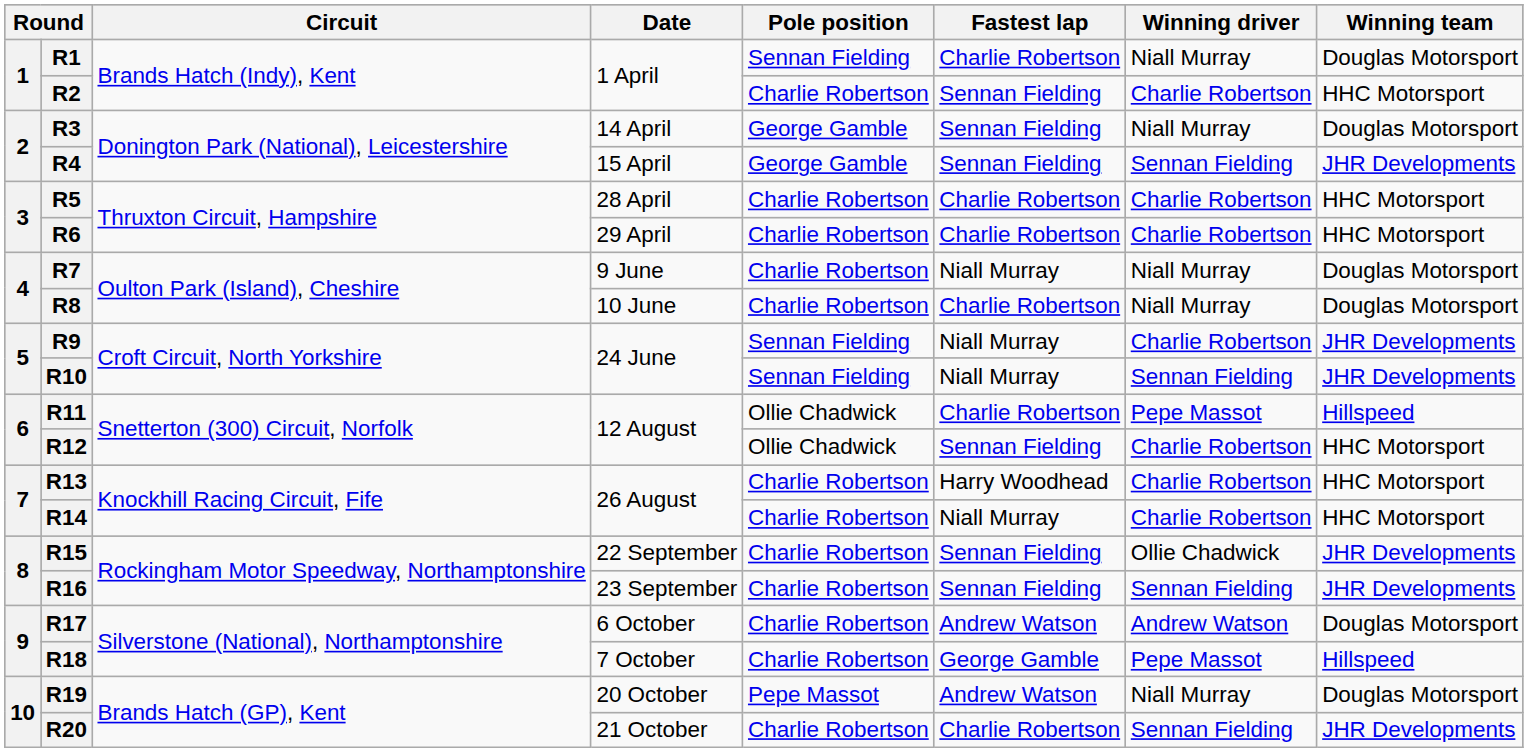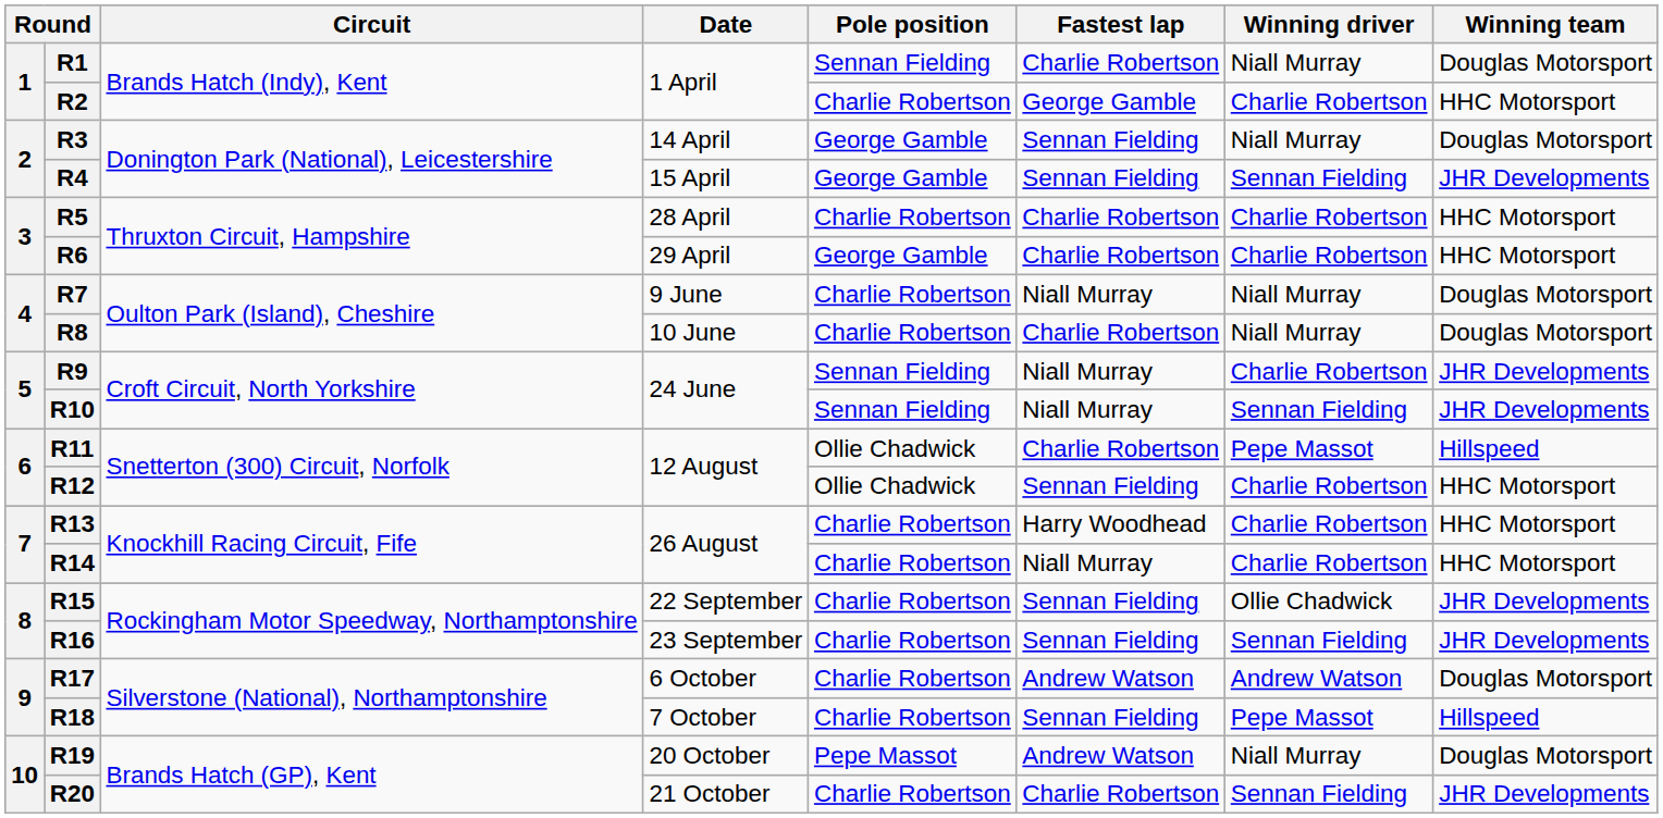 <table class="wikitable" style="font-size: 85%">
 <tr>
 <th colspan=2>Round</th>
 <th>Circuit</th>
 <th>Date</th>
 <th>Pole position</th>
 <th>Fastest lap</th>
 <th>Winning driver</th>
 <th>Winning team</th>
 </tr>
 <tr>
 <th rowspan=2>1</th>
 <th>R1</th>
 <td rowspan=2><a href='#'>Brands Hatch (Indy)</a>, <a href='#'>Kent</a></td>
 <td rowspan=2>1 April</td>
 <td> <a href='#'>Sennan Fielding</a></td>
 <td> <a href='#'>Charlie Robertson</a></td>
 <td> Niall Murray</td>
 <td>Douglas Motorsport</td>
 </tr>
 <tr>
 <th>R2</th>
 <td> <a href='#'>Charlie Robertson</a></td>
-<td> <a href='#'>Sennan Fielding</a></td>
+<td> <a href='#'>George Gamble</a></td>
 <td> <a href='#'>Charlie Robertson</a></td>
 <td>HHC Motorsport</td>
 </tr>
 <tr>
 <th rowspan=2>2</th>
 <th>R3</th>
 <td rowspan=2><a href='#'>Donington Park (National)</a>, <a href='#'>Leicestershire</a></td>
 <td>14 April</td>
 <td> <a href='#'>George Gamble</a></td>
 <td> <a href='#'>Sennan Fielding</a></td>
 <td> Niall Murray</td>
 <td>Douglas Motorsport</td>
 </tr>
 <tr>
 <th>R4</th>
 <td>15 April</td>
 <td> <a href='#'>George Gamble</a></td>
 <td> <a href='#'>Sennan Fielding</a></td>
 <td> <a href='#'>Sennan Fielding</a></td>
 <td><a href='#'>JHR Developments</a></td>
 </tr>
 <tr>
 <th rowspan=2>3</th>
 <th>R5</th>
 <td rowspan=2><a href='#'>Thruxton Circuit</a>, <a href='#'>Hampshire</a></td>
 <td>28 April</td>
 <td> <a href='#'>Charlie Robertson</a></td>
 <td> <a href='#'>Charlie Robertson</a></td>
 <td> <a href='#'>Charlie Robertson</a></td>
 <td>HHC Motorsport</td>
 </tr>
 <tr>
 <th>R6</th>
 <td>29 April</td>
-<td> <a href='#'>Charlie Robertson</a></td>
+<td> <a href='#'>George Gamble</a></td>
 <td> <a href='#'>Charlie Robertson</a></td>
 <td> <a href='#'>Charlie Robertson</a></td>
 <td>HHC Motorsport</td>
 </tr>
 <tr>
 <th rowspan=2>4</th>
 <th>R7</th>
 <td rowspan=2><a href='#'>Oulton Park (Island)</a>, <a href='#'>Cheshire</a></td>
 <td>9 June</td>
 <td> <a href='#'>Charlie Robertson</a></td>
 <td> Niall Murray</td>
 <td> Niall Murray</td>
 <td>Douglas Motorsport</td>
 </tr>
 <tr>
 <th>R8</th>
 <td>10 June</td>
 <td> <a href='#'>Charlie Robertson</a></td>
 <td> <a href='#'>Charlie Robertson</a></td>
 <td> Niall Murray</td>
 <td>Douglas Motorsport</td>
 </tr>
 <tr>
 <th rowspan=2>5</th>
 <th>R9</th>
 <td rowspan=2><a href='#'>Croft Circuit</a>, <a href='#'>North Yorkshire</a></td>
 <td rowspan=2>24 June</td>
 <td> <a href='#'>Sennan Fielding</a></td>
 <td> Niall Murray</td>
 <td> <a href='#'>Charlie Robertson</a></td>
 <td><a href='#'>JHR Developments</a></td>
 </tr>
 <tr>
 <th>R10</th>
 <td> <a href='#'>Sennan Fielding</a></td>
 <td> Niall Murray</td>
 <td> <a href='#'>Sennan Fielding</a></td>
 <td><a href='#'>JHR Developments</a></td>
 </tr>
 <tr>
 <th rowspan=2>6</th>
 <th>R11</th>
 <td rowspan=2><a href='#'>Snetterton (300) Circuit</a>, <a href='#'>Norfolk</a></td>
 <td rowspan=2>12 August</td>
 <td> Ollie Chadwick</td>
 <td> <a href='#'>Charlie Robertson</a></td>
 <td> <a href='#'>Pepe Massot</a></td>
 <td><a href='#'>Hillspeed</a></td>
 </tr>
 <tr>
 <th>R12</th>
 <td> Ollie Chadwick</td>
 <td> <a href='#'>Sennan Fielding</a></td>
 <td> <a href='#'>Charlie Robertson</a></td>
 <td>HHC Motorsport</td>
 </tr>
 <tr>
 <th rowspan=2>7</th>
 <th>R13</th>
 <td rowspan=2><a href='#'>Knockhill Racing Circuit</a>, <a href='#'>Fife</a></td>
 <td rowspan=2>26 August</td>
 <td> <a href='#'>Charlie Robertson</a></td>
 <td> Harry Woodhead</td>
 <td> <a href='#'>Charlie Robertson</a></td>
 <td>HHC Motorsport</td>
 </tr>
 <tr>
 <th>R14</th>
 <td> <a href='#'>Charlie Robertson</a></td>
 <td> Niall Murray</td>
 <td> <a href='#'>Charlie Robertson</a></td>
 <td>HHC Motorsport</td>
 </tr>
 <tr>
 <th rowspan=2>8</th>
 <th>R15</th>
 <td rowspan=2><a href='#'>Rockingham Motor Speedway</a>, <a href='#'>Northamptonshire</a></td>
 <td>22 September</td>
 <td> <a href='#'>Charlie Robertson</a></td>
 <td> <a href='#'>Sennan Fielding</a></td>
 <td> Ollie Chadwick</td>
 <td><a href='#'>JHR Developments</a></td>
 </tr>
 <tr>
 <th>R16</th>
 <td>23 September</td>
 <td> <a href='#'>Charlie Robertson</a></td>
 <td> <a href='#'>Sennan Fielding</a></td>
 <td> <a href='#'>Sennan Fielding</a></td>
 <td><a href='#'>JHR Developments</a></td>
 </tr>
 <tr>
 <th rowspan=2>9</th>
 <th>R17</th>
 <td rowspan=2><a href='#'>Silverstone (National)</a>, <a href='#'>Northamptonshire</a></td>
 <td>6 October</td>
 <td> <a href='#'>Charlie Robertson</a></td>
 <td> <a href='#'>Andrew Watson</a></td>
 <td> <a href='#'>Andrew Watson</a></td>
 <td>Douglas Motorsport</td>
 </tr>
 <tr>
 <th>R18</th>
 <td>7 October</td>
 <td> <a href='#'>Charlie Robertson</a></td>
-<td> <a href='#'>George Gamble</a></td>
+<td> <a href='#'>Sennan Fielding</a></td>
 <td> <a href='#'>Pepe Massot</a></td>
 <td><a href='#'>Hillspeed</a></td>
 </tr>
 <tr>
 <th rowspan=2>10</th>
 <th>R19</th>
 <td rowspan=2><a href='#'>Brands Hatch (GP)</a>, <a href='#'>Kent</a></td>
 <td>20 October</td>
 <td> <a href='#'>Pepe Massot</a></td>
 <td> <a href='#'>Andrew Watson</a></td>
 <td> Niall Murray</td>
 <td>Douglas Motorsport</td>
 </tr>
 <tr>
 <th>R20</th>
 <td>21 October</td>
 <td> <a href='#'>Charlie Robertson</a></td>
 <td> <a href='#'>Charlie Robertson</a></td>
 <td> <a href='#'>Sennan Fielding</a></td>
 <td><a href='#'>JHR Developments</a></td>
 </tr>
 </table>
